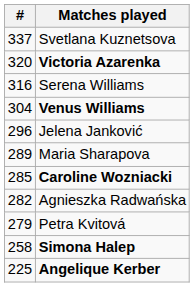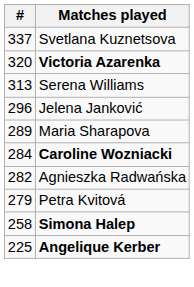 <table class=wikitable>
 <tr>
 <th>#</th>
 <th>Matches played</th>
 </tr>
 <tr>
 <td>337</td>
 <td> Svetlana Kuznetsova</td>
 </tr>
 <tr>
 <td>320</td>
 <td> <strong>Victoria Azarenka</strong></td>
 </tr>
 <tr>
-<td>316</td>
+<td>313</td>
 <td> Serena Williams</td>
-</tr>
-<tr>
-<td>304</td>
-<td> <strong>Venus Williams</strong></td>
 </tr>
 <tr>
 <td>296</td>
 <td> Jelena Janković</td>
 </tr>
 <tr>
 <td>289</td>
 <td> Maria Sharapova</td>
 </tr>
 <tr>
-<td>285</td>
+<td>284</td>
 <td> <strong>Caroline Wozniacki</strong></td>
 </tr>
 <tr>
 <td>282</td>
 <td> Agnieszka Radwańska</td>
 </tr>
 <tr>
 <td>279</td>
 <td> Petra Kvitová</td>
 </tr>
 <tr>
 <td>258</td>
 <td> <strong>Simona Halep</strong></td>
 </tr>
 <tr>
 <td>225</td>
 <td> <strong>Angelique Kerber</strong></td>
 </tr>
 </table>
